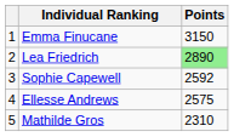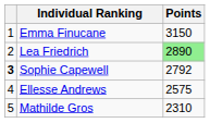 <table class="wikitable col3right">
 <tr>
 <th></th>
 <th style="width:190px; white-space:nowrap;">Individual Ranking</th>
 <th style="width:20px;">Points</th>
 </tr>
 <tr>
 <td>1</td>
 <td> <a href='#'>Emma Finucane</a></td>
 <td>3150</td>
 </tr>
 <tr>
 <td>2</td>
 <td> <a href='#'>Lea Friedrich</a></td>
 <td style="background: lightgreen;">2890</td>
 </tr>
 <tr>
-<td>3</td>
+<td><strong>3</strong></td>
 <td> <a href='#'>Sophie Capewell</a></td>
-<td>2592</td>
+<td>2792</td>
 </tr>
 <tr>
 <td>4</td>
 <td> <a href='#'>Ellesse Andrews</a></td>
 <td>2575</td>
 </tr>
 <tr>
 <td>5</td>
 <td> <a href='#'>Mathilde Gros</a></td>
 <td>2310</td>
 </tr>
 </table>
